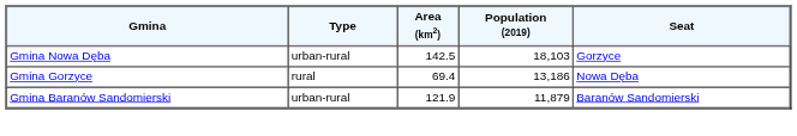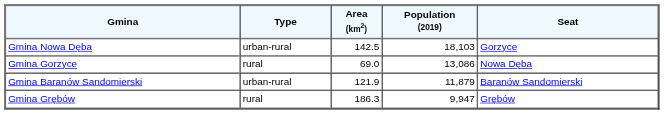 <table width="60%" border="2" cellpadding="3" cellspacing="0" style="font-size:90%;line-height:120%;">
 <tr bgcolor="F0F8FF">
 <td style="text-align:center;"><strong>Gmina</strong></td>
 <td style="text-align:center;"><strong>Type</strong></td>
 <td style="text-align:center;"><strong>Area<br><small>(km<sup>2</sup>)</small></strong></td>
 <td style="text-align:center;"><strong>Population<br><small>(2019)</small></strong></td>
 <td style="text-align:center;"><strong>Seat</strong></td>
 </tr>
 <tr>
 <td><a href='#'>Gmina Nowa Dęba</a></td>
 <td>urban-rural</td>
 <td style="text-align:right;">142.5</td>
 <td style="text-align:right;">18,103</td>
 <td><a href='#'>Gorzyce</a></td>
 </tr>
 <tr>
 <td><a href='#'>Gmina Gorzyce</a></td>
 <td>rural</td>
-<td style="text-align:right;">69.4</td>
-<td style="text-align:right;">13,186</td>
+<td style="text-align:right;">69.0</td>
+<td style="text-align:right;">13,086</td>
 <td><a href='#'>Nowa Dęba</a></td>
 </tr>
 <tr>
 <td><a href='#'>Gmina Baranów Sandomierski</a></td>
 <td>urban-rural</td>
 <td style="text-align:right;">121.9</td>
 <td style="text-align:right;">11,879</td>
 <td><a href='#'>Baranów Sandomierski</a></td>
 </tr>
 <tr>
+<td><a href='#'>Gmina Grębów</a></td>
+<td>rural</td>
+<td style="text-align:right;">186.3</td>
+<td style="text-align:right;">9,947</td>
+<td><a href='#'>Grębów</a></td>
+</tr>
+<tr>
 </tr>
 </table>
